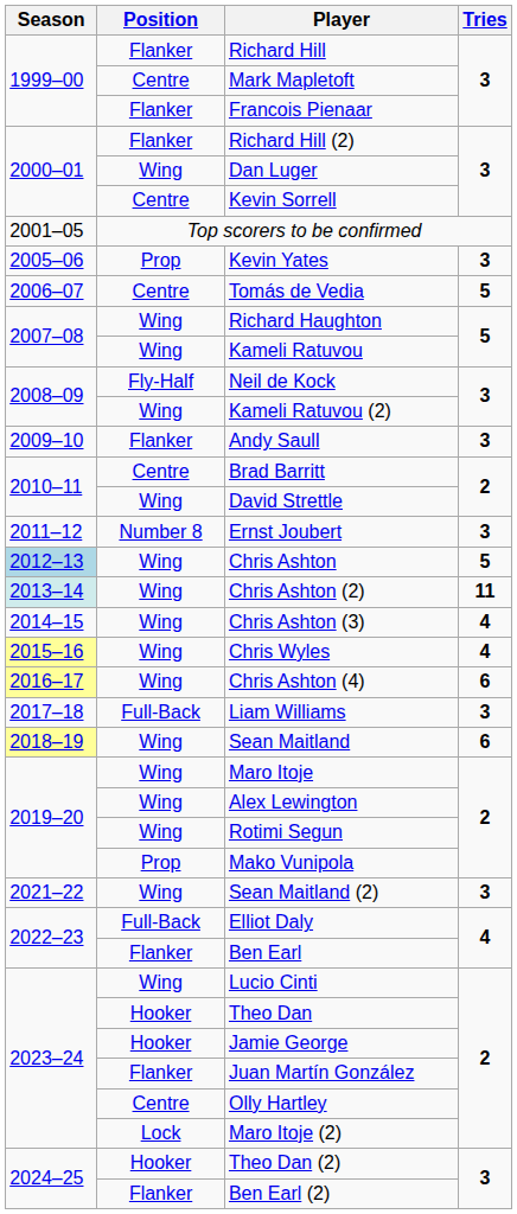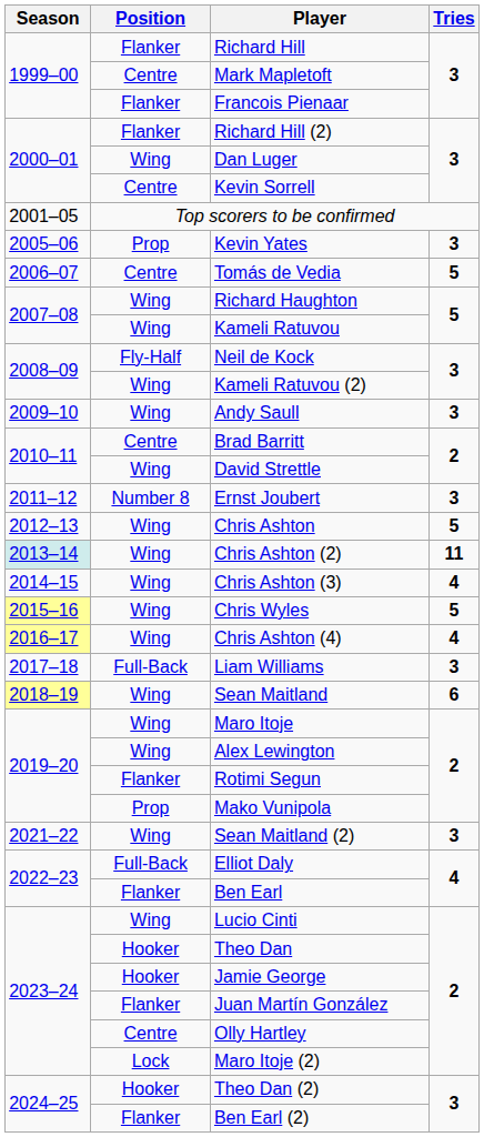 <table class="wikitable sticky-header">
 <tr>
 <th width=70>Season</th>
 <th width=100><a href='#'>Position</a></th>
 <th width=190>Player</th>
 <th><a href='#'>Tries</a></th>
 </tr>
 <tr>
 <td rowspan=3><a href='#'>1999–00</a></td>
 <td align=center><a href='#'>Flanker</a></td>
 <td> <a href='#'>Richard Hill</a></td>
 <td align=center rowspan=3><strong>3</strong></td>
 </tr>
 <tr>
 <td align=center><a href='#'>Centre</a></td>
 <td> <a href='#'>Mark Mapletoft</a></td>
 </tr>
 <tr>
 <td align=center><a href='#'>Flanker</a></td>
 <td> <a href='#'>Francois Pienaar</a></td>
 </tr>
 <tr>
 <td rowspan=3><a href='#'>2000–01</a></td>
 <td align=center><a href='#'>Flanker</a></td>
 <td> <a href='#'>Richard Hill</a> (2)</td>
 <td align=center rowspan=3><strong>3</strong></td>
 </tr>
 <tr>
 <td align=center><a href='#'>Wing</a></td>
 <td> <a href='#'>Dan Luger</a></td>
 </tr>
 <tr>
 <td align=center><a href='#'>Centre</a></td>
 <td> <a href='#'>Kevin Sorrell</a></td>
 </tr>
 <tr>
 <td>2001–05</td>
 <td align=center colspan=3><em>Top scorers to be confirmed</em></td>
 </tr>
 <tr>
 <td><a href='#'>2005–06</a></td>
 <td align=center><a href='#'>Prop</a></td>
 <td> <a href='#'>Kevin Yates</a></td>
 <td align=center><strong>3</strong></td>
 </tr>
 <tr>
 <td><a href='#'>2006–07</a></td>
 <td align=center><a href='#'>Centre</a></td>
 <td> <a href='#'>Tomás de Vedia</a></td>
 <td align=center><strong>5</strong></td>
 </tr>
 <tr>
 <td rowspan=2><a href='#'>2007–08</a></td>
 <td align=center><a href='#'>Wing</a></td>
 <td> <a href='#'>Richard Haughton</a></td>
 <td align=center rowspan=2><strong>5</strong></td>
 </tr>
 <tr>
 <td align=center><a href='#'>Wing</a></td>
 <td> <a href='#'>Kameli Ratuvou</a></td>
 </tr>
 <tr>
 <td rowspan=2><a href='#'>2008–09</a></td>
 <td align=center><a href='#'>Fly-Half</a></td>
 <td> <a href='#'>Neil de Kock</a></td>
 <td align=center rowspan=2><strong>3</strong></td>
 </tr>
 <tr>
 <td align=center><a href='#'>Wing</a></td>
 <td> <a href='#'>Kameli Ratuvou</a> (2)</td>
 </tr>
 <tr>
 <td><a href='#'>2009–10</a></td>
-<td align=center><a href='#'>Flanker</a></td>
+<td align=center><a href='#'>Wing</a></td>
 <td> <a href='#'>Andy Saull</a></td>
 <td align=center><strong>3</strong></td>
 </tr>
 <tr>
 <td rowspan=2><a href='#'>2010–11</a></td>
 <td align=center><a href='#'>Centre</a></td>
 <td> <a href='#'>Brad Barritt</a></td>
 <td align=center rowspan=2><strong>2</strong></td>
 </tr>
 <tr>
 <td align=center><a href='#'>Wing</a></td>
 <td> <a href='#'>David Strettle</a></td>
 </tr>
 <tr>
 <td><a href='#'>2011–12</a></td>
 <td align=center><a href='#'>Number 8</a></td>
 <td> <a href='#'>Ernst Joubert</a></td>
 <td align=center><strong>3</strong></td>
 </tr>
 <tr>
-<td style="background: lightblue;"><a href='#'>2012–13</a></td>
+<td><a href='#'>2012–13</a></td>
 <td align=center><a href='#'>Wing</a></td>
 <td> <a href='#'>Chris Ashton</a></td>
 <td align=center><strong>5</strong></td>
 </tr>
 <tr>
 <td style="background:#CFECEC"><a href='#'>2013–14</a><small></small></td>
 <td align=center><a href='#'>Wing</a></td>
 <td> <a href='#'>Chris Ashton</a> (2)</td>
 <td align=center><strong>11</strong></td>
 </tr>
 <tr>
 <td><a href='#'>2014–15</a></td>
 <td align=center><a href='#'>Wing</a></td>
 <td> <a href='#'>Chris Ashton</a> (3)</td>
 <td align=center><strong>4</strong></td>
 </tr>
 <tr>
 <td style="background:#FFFF99"><a href='#'>2015–16</a></td>
 <td align=center><a href='#'>Wing</a></td>
 <td> <a href='#'>Chris Wyles</a></td>
-<td align=center><strong>4</strong></td>
+<td align=center><strong>5</strong></td>
 </tr>
 <tr>
 <td style="background:#FFFF99"><a href='#'>2016–17</a></td>
 <td align=center><a href='#'>Wing</a></td>
 <td> <a href='#'>Chris Ashton</a> (4)</td>
-<td align=center><strong>6</strong></td>
+<td align=center><strong>4</strong></td>
 </tr>
 <tr>
 <td><a href='#'>2017–18</a></td>
 <td align=center><a href='#'>Full-Back</a></td>
 <td> <a href='#'>Liam Williams</a></td>
 <td align=center><strong>3</strong></td>
 </tr>
 <tr>
 <td style="background:#FFFF99"><a href='#'>2018–19</a></td>
 <td align=center><a href='#'>Wing</a></td>
 <td> <a href='#'>Sean Maitland</a></td>
 <td align=center><strong>6</strong></td>
 </tr>
 <tr>
 <td rowspan=4><a href='#'>2019–20</a></td>
 <td align=center><a href='#'>Wing</a></td>
 <td> <a href='#'>Maro Itoje</a></td>
 <td align=center rowspan=4><strong>2</strong></td>
 </tr>
 <tr>
 <td align=center><a href='#'>Wing</a></td>
 <td> <a href='#'>Alex Lewington</a></td>
 </tr>
 <tr>
-<td align=center><a href='#'>Wing</a></td>
+<td align=center><a href='#'>Flanker</a></td>
 <td> <a href='#'>Rotimi Segun</a></td>
 </tr>
 <tr>
 <td align=center><a href='#'>Prop</a></td>
 <td> <a href='#'>Mako Vunipola</a></td>
 </tr>
 <tr>
 <td><a href='#'>2021–22</a></td>
 <td align=center><a href='#'>Wing</a></td>
 <td> <a href='#'>Sean Maitland</a> (2)</td>
 <td align=center><strong>3</strong></td>
 </tr>
 <tr>
 <td rowspan=2><a href='#'>2022–23</a></td>
 <td align=center><a href='#'>Full-Back</a></td>
 <td> <a href='#'>Elliot Daly</a></td>
 <td align=center rowspan=2><strong>4</strong></td>
 </tr>
 <tr>
 <td align=center><a href='#'>Flanker</a></td>
 <td> <a href='#'>Ben Earl</a></td>
 </tr>
 <tr>
 <td rowspan=6><a href='#'>2023–24</a></td>
 <td align=center><a href='#'>Wing</a></td>
 <td> <a href='#'>Lucio Cinti</a></td>
 <td align=center rowspan=6><strong>2</strong></td>
 </tr>
 <tr>
 <td align=center><a href='#'>Hooker</a></td>
 <td> <a href='#'>Theo Dan</a></td>
 </tr>
 <tr>
 <td align=center><a href='#'>Hooker</a></td>
 <td> <a href='#'>Jamie George</a></td>
 </tr>
 <tr>
 <td align=center><a href='#'>Flanker</a></td>
 <td> <a href='#'>Juan Martín González</a></td>
 </tr>
 <tr>
 <td align=center><a href='#'>Centre</a></td>
 <td> <a href='#'>Olly Hartley</a></td>
 </tr>
 <tr>
 <td align=center><a href='#'>Lock</a></td>
 <td> <a href='#'>Maro Itoje</a> (2)</td>
 </tr>
 <tr>
 <td rowspan=2><a href='#'>2024–25</a></td>
 <td align=center><a href='#'>Hooker</a></td>
 <td> <a href='#'>Theo Dan</a> (2)</td>
 <td align=center rowspan=2><strong>3</strong></td>
 </tr>
 <tr>
 <td align=center><a href='#'>Flanker</a></td>
 <td> <a href='#'>Ben Earl</a> (2)</td>
 </tr>
 <tr>
 </tr>
 </table>
